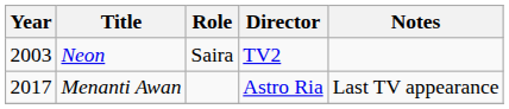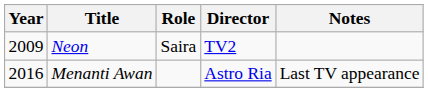 <table class="wikitable">
 <tr>
 <th>Year</th>
 <th>Title</th>
 <th>Role</th>
 <th>Director</th>
 <th>Notes</th>
 </tr>
 <tr>
-<td>2003</td>
+<td>2009</td>
 <td><em><a href='#'>Neon</a></em></td>
 <td>Saira</td>
 <td><a href='#'>TV2</a></td>
 <td></td>
 </tr>
 <tr>
-<td>2017</td>
+<td>2016</td>
 <td><em>Menanti Awan</em></td>
 <td></td>
 <td><a href='#'>Astro Ria</a></td>
 <td>Last TV appearance</td>
 </tr>
 <tr>
 </tr>
 </table>
